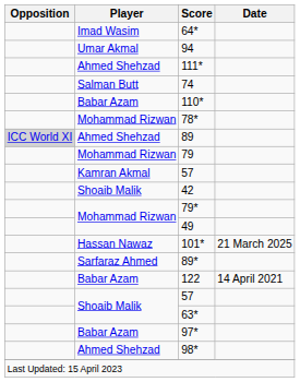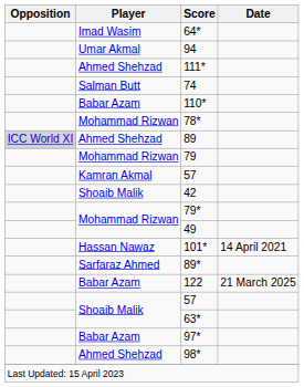 <table class="wikitable sortable">
 <tr>
 <th>Opposition</th>
 <th>Player</th>
 <th>Score</th>
 <th>Date</th>
 </tr>
 <tr>
 <td></td>
 <td><a href='#'>Imad Wasim</a></td>
 <td>64*</td>
 <td></td>
 </tr>
 <tr>
 <td></td>
 <td><a href='#'>Umar Akmal</a></td>
 <td>94</td>
 <td></td>
 </tr>
 <tr>
 <td></td>
 <td><a href='#'>Ahmed Shehzad</a></td>
 <td>111*</td>
 <td></td>
 </tr>
 <tr>
 <td></td>
 <td><a href='#'>Salman Butt</a></td>
 <td>74</td>
 <td></td>
 </tr>
 <tr>
 <td></td>
 <td><a href='#'>Babar Azam</a></td>
 <td>110*</td>
 <td></td>
 </tr>
 <tr>
 <td></td>
 <td><a href='#'>Mohammad Rizwan</a></td>
 <td>78*</td>
 <td></td>
 </tr>
 <tr>
 <td style="background: lightgrey;"><a href='#'>ICC World XI</a></td>
 <td><a href='#'>Ahmed Shehzad</a></td>
 <td>89</td>
 <td></td>
 </tr>
 <tr>
 <td></td>
 <td><a href='#'>Mohammad Rizwan</a></td>
 <td>79</td>
 <td></td>
 </tr>
 <tr>
 <td></td>
 <td><a href='#'>Kamran Akmal</a></td>
 <td>57</td>
 <td></td>
 </tr>
 <tr>
 <td></td>
 <td><a href='#'>Shoaib Malik</a></td>
 <td>42</td>
 <td></td>
 </tr>
 <tr>
 <td></td>
 <td rowspan=2><a href='#'>Mohammad Rizwan</a></td>
 <td>79*</td>
 <td></td>
 </tr>
 <tr>
 <td></td>
 <td>49</td>
 <td></td>
 </tr>
 <tr>
 <td></td>
 <td><a href='#'>Hassan Nawaz</a></td>
 <td>101*</td>
-<td>21 March 2025</td>
+<td>14 April 2021</td>
 </tr>
 <tr>
 <td></td>
 <td><a href='#'>Sarfaraz Ahmed</a></td>
 <td>89*</td>
 <td></td>
 </tr>
 <tr>
 <td></td>
 <td><a href='#'>Babar Azam</a></td>
 <td>122</td>
-<td>14 April 2021</td>
+<td>21 March 2025</td>
 </tr>
 <tr>
 <td></td>
 <td rowspan=2><a href='#'>Shoaib Malik</a></td>
 <td>57</td>
 <td></td>
 </tr>
 <tr>
 <td></td>
 <td>63*</td>
 <td></td>
 </tr>
 <tr>
 <td></td>
 <td><a href='#'>Babar Azam</a></td>
 <td>97*</td>
 <td></td>
 </tr>
 <tr>
 <td></td>
 <td><a href='#'>Ahmed Shehzad</a></td>
 <td>98*</td>
 <td></td>
 </tr>
 <tr>
 </tr>
 <tr class=sortbottom>
 <td colspan=5><small> Last Updated: 15 April 2023</small></td>
 </tr>
 </table>
